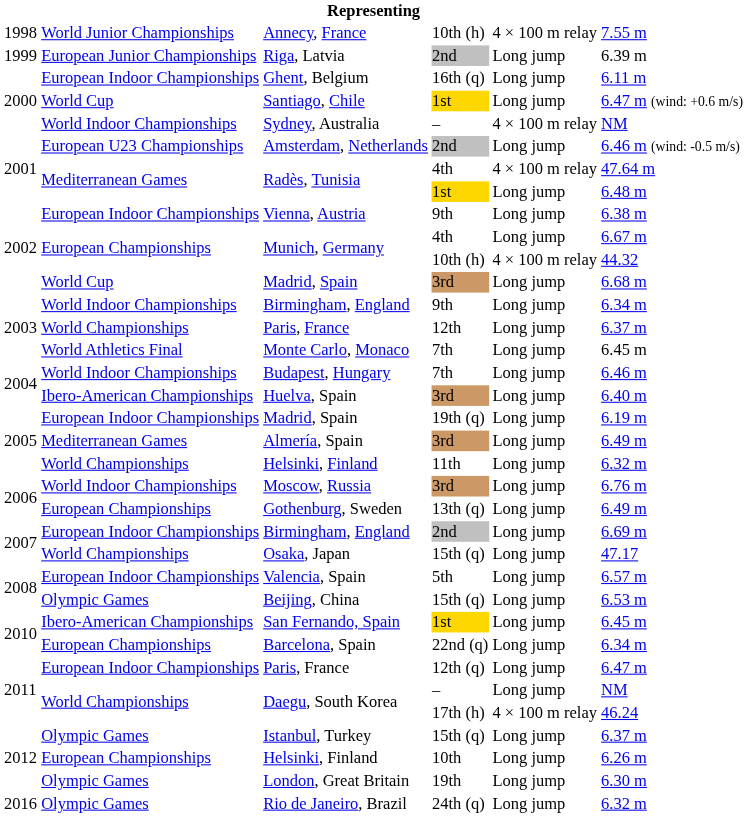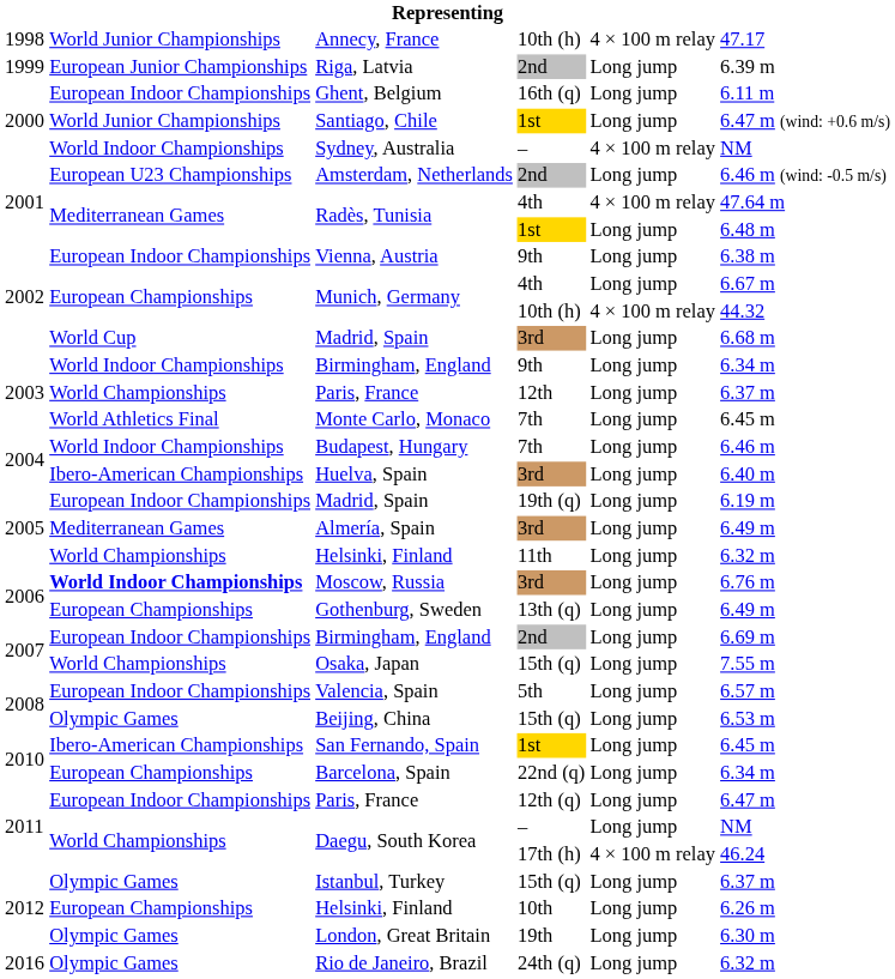 <table>
 <tr>
 <th colspan="6">Representing </th>
 </tr>
 <tr>
 <td>1998</td>
 <td><a href='#'>World Junior Championships</a></td>
 <td><a href='#'>Annecy</a>, <a href='#'>France</a></td>
 <td>10th (h)</td>
 <td>4 × 100 m relay</td>
-<td><a href='#'>7.55 m</a></td>
+<td><a href='#'>47.17</a></td>
 </tr>
 <tr>
 <td>1999</td>
 <td><a href='#'>European Junior Championships</a></td>
 <td><a href='#'>Riga</a>, Latvia</td>
 <td bgcolor="silver">2nd</td>
 <td>Long jump</td>
 <td>6.39 m</td>
 </tr>
 <tr>
 <td rowspan=3>2000</td>
 <td><a href='#'>European Indoor Championships</a></td>
 <td><a href='#'>Ghent</a>, Belgium</td>
 <td>16th (q)</td>
 <td>Long jump</td>
 <td><a href='#'>6.11 m</a></td>
 </tr>
 <tr>
-<td><a href='#'>World Cup</a></td>
+<td><a href='#'>World Junior Championships</a></td>
 <td><a href='#'>Santiago</a>, <a href='#'>Chile</a></td>
 <td bgcolor="gold">1st</td>
 <td>Long jump</td>
 <td><a href='#'>6.47 m</a>  <small>(wind: +0.6 m/s)</small></td>
 </tr>
 <tr>
 <td><a href='#'>World Indoor Championships</a></td>
 <td><a href='#'>Sydney</a>, Australia</td>
 <td>–</td>
 <td>4 × 100 m relay</td>
 <td><a href='#'>NM</a></td>
 </tr>
 <tr>
 <td rowspan=3>2001</td>
 <td><a href='#'>European U23 Championships</a></td>
 <td><a href='#'>Amsterdam</a>, <a href='#'>Netherlands</a></td>
 <td bgcolor="silver">2nd</td>
 <td>Long jump</td>
 <td><a href='#'>6.46 m</a> <small>(wind: -0.5 m/s)</small></td>
 </tr>
 <tr>
 <td rowspan=2><a href='#'>Mediterranean Games</a></td>
 <td rowspan=2><a href='#'>Radès</a>, <a href='#'>Tunisia</a></td>
 <td>4th</td>
 <td>4 × 100 m relay</td>
 <td><a href='#'>47.64 m</a></td>
 </tr>
 <tr>
 <td bgcolor="gold">1st</td>
 <td>Long jump</td>
 <td><a href='#'>6.48 m</a></td>
 </tr>
 <tr>
 <td rowspan=4>2002</td>
 <td><a href='#'>European Indoor Championships</a></td>
 <td><a href='#'>Vienna</a>, <a href='#'>Austria</a></td>
 <td>9th</td>
 <td>Long jump</td>
 <td><a href='#'>6.38 m</a></td>
 </tr>
 <tr>
 <td rowspan=2><a href='#'>European Championships</a></td>
 <td rowspan=2><a href='#'>Munich</a>, <a href='#'>Germany</a></td>
 <td>4th</td>
 <td>Long jump</td>
 <td><a href='#'>6.67 m</a></td>
 </tr>
 <tr>
 <td>10th (h)</td>
 <td>4 × 100 m relay</td>
 <td><a href='#'>44.32</a></td>
 </tr>
 <tr>
 <td><a href='#'>World Cup</a></td>
 <td><a href='#'>Madrid</a>, <a href='#'>Spain</a></td>
 <td bgcolor="cc9966">3rd</td>
 <td>Long jump</td>
 <td><a href='#'>6.68 m</a></td>
 </tr>
 <tr>
 <td rowspan=3>2003</td>
 <td><a href='#'>World Indoor Championships</a></td>
 <td><a href='#'>Birmingham</a>, <a href='#'>England</a></td>
 <td>9th</td>
 <td>Long jump</td>
 <td><a href='#'>6.34 m</a></td>
 </tr>
 <tr>
 <td><a href='#'>World Championships</a></td>
 <td><a href='#'>Paris</a>, <a href='#'>France</a></td>
 <td>12th</td>
 <td>Long jump</td>
 <td><a href='#'>6.37 m</a></td>
 </tr>
 <tr>
 <td><a href='#'>World Athletics Final</a></td>
 <td><a href='#'>Monte Carlo</a>, <a href='#'>Monaco</a></td>
 <td>7th</td>
 <td>Long jump</td>
 <td>6.45 m</td>
 </tr>
 <tr>
 <td rowspan=2>2004</td>
 <td><a href='#'>World Indoor Championships</a></td>
 <td><a href='#'>Budapest</a>, <a href='#'>Hungary</a></td>
 <td>7th</td>
 <td>Long jump</td>
 <td><a href='#'>6.46 m</a></td>
 </tr>
 <tr>
 <td><a href='#'>Ibero-American Championships</a></td>
 <td><a href='#'>Huelva</a>, Spain</td>
 <td bgcolor="cc9966">3rd</td>
 <td>Long jump</td>
 <td><a href='#'>6.40 m</a></td>
 </tr>
 <tr>
 <td rowspan=3>2005</td>
 <td><a href='#'>European Indoor Championships</a></td>
 <td><a href='#'>Madrid</a>, Spain</td>
 <td>19th (q)</td>
 <td>Long jump</td>
 <td><a href='#'>6.19 m</a></td>
 </tr>
 <tr>
 <td><a href='#'>Mediterranean Games</a></td>
 <td><a href='#'>Almería</a>, Spain</td>
 <td bgcolor="cc9966">3rd</td>
 <td>Long jump</td>
 <td><a href='#'>6.49 m</a></td>
 </tr>
 <tr>
 <td><a href='#'>World Championships</a></td>
 <td><a href='#'>Helsinki</a>, <a href='#'>Finland</a></td>
 <td>11th</td>
 <td>Long jump</td>
 <td><a href='#'>6.32 m</a></td>
 </tr>
 <tr>
 <td rowspan=2>2006</td>
-<td><a href='#'>World Indoor Championships</a></td>
+<td><strong><a href='#'>World Indoor Championships</a></strong></td>
 <td><a href='#'>Moscow</a>, <a href='#'>Russia</a></td>
 <td bgcolor="cc9966">3rd</td>
 <td>Long jump</td>
 <td><a href='#'>6.76 m</a></td>
 </tr>
 <tr>
 <td><a href='#'>European Championships</a></td>
 <td><a href='#'>Gothenburg</a>, Sweden</td>
 <td>13th (q)</td>
 <td>Long jump</td>
 <td><a href='#'>6.49 m</a></td>
 </tr>
 <tr>
 <td rowspan=2>2007</td>
 <td><a href='#'>European Indoor Championships</a></td>
 <td><a href='#'>Birmingham</a>, <a href='#'>England</a></td>
 <td bgcolor="silver">2nd</td>
 <td>Long jump</td>
 <td><a href='#'>6.69 m</a></td>
 </tr>
 <tr>
 <td><a href='#'>World Championships</a></td>
 <td><a href='#'>Osaka</a>, Japan</td>
 <td>15th (q)</td>
 <td>Long jump</td>
-<td><a href='#'>47.17</a></td>
+<td><a href='#'>7.55 m</a></td>
 </tr>
 <tr>
 <td rowspan=2>2008</td>
 <td><a href='#'>European Indoor Championships</a></td>
 <td><a href='#'>Valencia</a>, Spain</td>
 <td>5th</td>
 <td>Long jump</td>
 <td><a href='#'>6.57 m</a></td>
 </tr>
 <tr>
 <td><a href='#'>Olympic Games</a></td>
 <td><a href='#'>Beijing</a>, China</td>
 <td>15th (q)</td>
 <td>Long jump</td>
 <td><a href='#'>6.53 m</a></td>
 </tr>
 <tr>
 <td rowspan=2>2010</td>
 <td><a href='#'>Ibero-American Championships</a></td>
 <td><a href='#'>San Fernando, Spain</a></td>
 <td bgcolor="gold">1st</td>
 <td>Long jump</td>
 <td><a href='#'>6.45 m</a></td>
 </tr>
 <tr>
 <td><a href='#'>European Championships</a></td>
 <td><a href='#'>Barcelona</a>, Spain</td>
 <td>22nd (q)</td>
 <td>Long jump</td>
 <td><a href='#'>6.34 m</a></td>
 </tr>
 <tr>
 <td rowspan=3>2011</td>
 <td><a href='#'>European Indoor Championships</a></td>
 <td><a href='#'>Paris</a>, France</td>
 <td>12th (q)</td>
 <td>Long jump</td>
 <td><a href='#'>6.47 m</a></td>
 </tr>
 <tr>
 <td rowspan=2><a href='#'>World Championships</a></td>
 <td rowspan=2><a href='#'>Daegu</a>, South Korea</td>
 <td>–</td>
 <td>Long jump</td>
 <td><a href='#'>NM</a></td>
 </tr>
 <tr>
 <td>17th (h)</td>
 <td>4 × 100 m relay</td>
 <td><a href='#'>46.24</a></td>
 </tr>
 <tr>
 <td rowspan=3>2012</td>
 <td><a href='#'>Olympic Games</a></td>
 <td><a href='#'>Istanbul</a>, Turkey</td>
 <td>15th (q)</td>
 <td>Long jump</td>
 <td><a href='#'>6.37 m</a></td>
 </tr>
 <tr>
 <td><a href='#'>European Championships</a></td>
 <td><a href='#'>Helsinki</a>, Finland</td>
 <td>10th</td>
 <td>Long jump</td>
 <td><a href='#'>6.26 m</a></td>
 </tr>
 <tr>
 <td><a href='#'>Olympic Games</a></td>
 <td><a href='#'>London</a>, Great Britain</td>
 <td>19th</td>
 <td>Long jump</td>
 <td><a href='#'>6.30 m</a></td>
 </tr>
 <tr>
 <td>2016</td>
 <td><a href='#'>Olympic Games</a></td>
 <td><a href='#'>Rio de Janeiro</a>, Brazil</td>
 <td>24th (q)</td>
 <td>Long jump</td>
 <td><a href='#'>6.32 m</a></td>
 </tr>
 </table>
